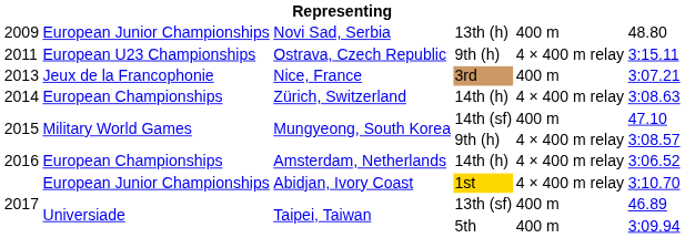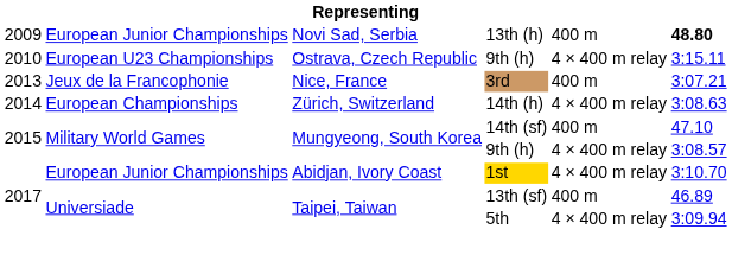 <table>
 <tr>
 <th colspan="6">Representing </th>
 </tr>
 <tr>
 <td>2009</td>
 <td><a href='#'>European Junior Championships</a></td>
 <td><a href='#'>Novi Sad, Serbia</a></td>
 <td>13th (h)</td>
 <td>400 m</td>
-<td>48.80</td>
+<td><strong>48.80</strong></td>
 </tr>
 <tr>
-<td>2011</td>
+<td>2010</td>
 <td><a href='#'>European U23 Championships</a></td>
 <td><a href='#'>Ostrava, Czech Republic</a></td>
 <td>9th (h)</td>
 <td>4 × 400 m relay</td>
 <td><a href='#'>3:15.11</a></td>
 </tr>
 <tr>
 <td>2013</td>
 <td><a href='#'>Jeux de la Francophonie</a></td>
 <td><a href='#'>Nice, France</a></td>
 <td bgcolor=cc9966>3rd</td>
 <td>400 m</td>
 <td><a href='#'>3:07.21</a></td>
 </tr>
 <tr>
 <td>2014</td>
 <td><a href='#'>European Championships</a></td>
 <td><a href='#'>Zürich, Switzerland</a></td>
 <td>14th (h)</td>
 <td>4 × 400 m relay</td>
 <td><a href='#'>3:08.63</a></td>
 </tr>
 <tr>
 <td rowspan=2>2015</td>
 <td rowspan=2><a href='#'>Military World Games</a></td>
 <td rowspan=2><a href='#'>Mungyeong, South Korea</a></td>
 <td>14th (sf)</td>
 <td>400 m</td>
 <td><a href='#'>47.10</a></td>
 </tr>
 <tr>
 <td>9th (h)</td>
 <td>4 × 400 m relay</td>
 <td><a href='#'>3:08.57</a></td>
 </tr>
 <tr>
-<td>2016</td>
-<td><a href='#'>European Championships</a></td>
-<td><a href='#'>Amsterdam, Netherlands</a></td>
-<td>14th (h)</td>
-<td>4 × 400 m relay</td>
-<td><a href='#'>3:06.52</a></td>
-</tr>
-<tr>
 <td rowspan=3>2017</td>
 <td><a href='#'>European Junior Championships</a></td>
 <td><a href='#'>Abidjan, Ivory Coast</a></td>
 <td bgcolor=gold>1st</td>
 <td>4 × 400 m relay</td>
 <td><a href='#'>3:10.70</a></td>
 </tr>
 <tr>
 <td rowspan=2><a href='#'>Universiade</a></td>
 <td rowspan=2><a href='#'>Taipei, Taiwan</a></td>
 <td>13th (sf)</td>
 <td>400 m</td>
 <td><a href='#'>46.89</a></td>
 </tr>
 <tr>
 <td>5th</td>
-<td>400 m</td>
+<td>4 × 400 m relay</td>
 <td><a href='#'>3:09.94</a></td>
 </tr>
 </table>
